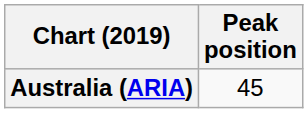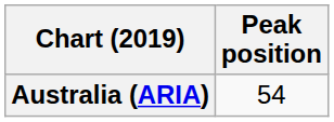 <table class="wikitable plainrowheaders" style="text-align:center">
 <tr>
 <th scope="col">Chart (2019)</th>
 <th scope="col">Peak<br>position</th>
 </tr>
 <tr>
 <th scope="row">Australia (<a href='#'>ARIA</a>)</th>
-<td>45</td>
+<td>54</td>
 </tr>
 </table>
